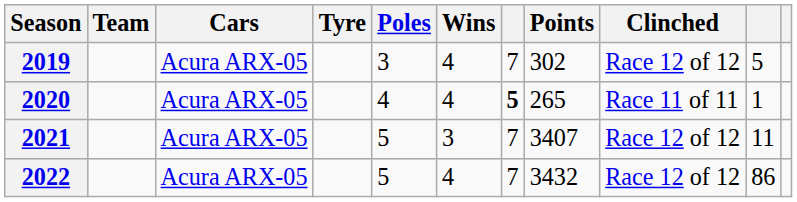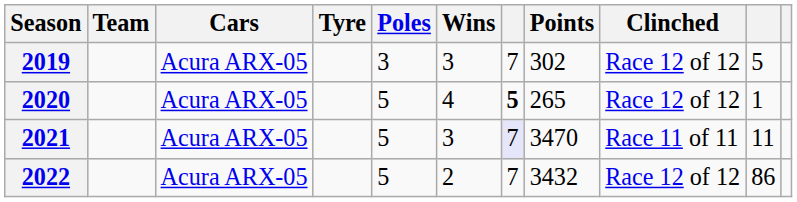 <table class="wikitable">
 <tr>
 <th>Season</th>
 <th>Team</th>
 <th>Cars</th>
 <th>Tyre</th>
 <th><a href='#'>Poles</a></th>
 <th>Wins</th>
 <th></th>
 <th>Points</th>
 <th>Clinched</th>
 <th></th>
 <th></th>
 </tr>
 <tr>
 <th><a href='#'>2019</a></th>
 <td></td>
 <td><a href='#'>Acura ARX-05</a></td>
 <td></td>
 <td>3</td>
-<td>4</td>
+<td>3</td>
 <td>7</td>
 <td>302</td>
 <td><a href='#'>Race 12</a> of 12</td>
 <td>5</td>
 <td></td>
 </tr>
 <tr>
 <th><a href='#'>2020</a></th>
 <td></td>
 <td><a href='#'>Acura ARX-05</a></td>
 <td></td>
-<td>4</td>
+<td>5</td>
 <td>4</td>
 <td><strong>5</strong></td>
 <td>265</td>
-<td><a href='#'>Race 11</a> of 11</td>
+<td><a href='#'>Race 12</a> of 12</td>
 <td>1</td>
 <td></td>
 </tr>
 <tr>
 <th><a href='#'>2021</a></th>
 <td></td>
 <td><a href='#'>Acura ARX-05</a></td>
 <td></td>
 <td>5</td>
 <td>3</td>
-<td>7</td>
-<td>3407</td>
-<td><a href='#'>Race 12</a> of 12</td>
+<td style="background: lavender;">7</td>
+<td>3470</td>
+<td><a href='#'>Race 11</a> of 11</td>
 <td>11</td>
 <td></td>
 </tr>
 <tr>
 <th><a href='#'>2022</a></th>
 <td></td>
 <td><a href='#'>Acura ARX-05</a></td>
 <td></td>
 <td>5</td>
-<td>4</td>
+<td>2</td>
 <td>7</td>
 <td>3432</td>
 <td><a href='#'>Race 12</a> of 12</td>
 <td>86</td>
 <td></td>
 </tr>
 </table>
